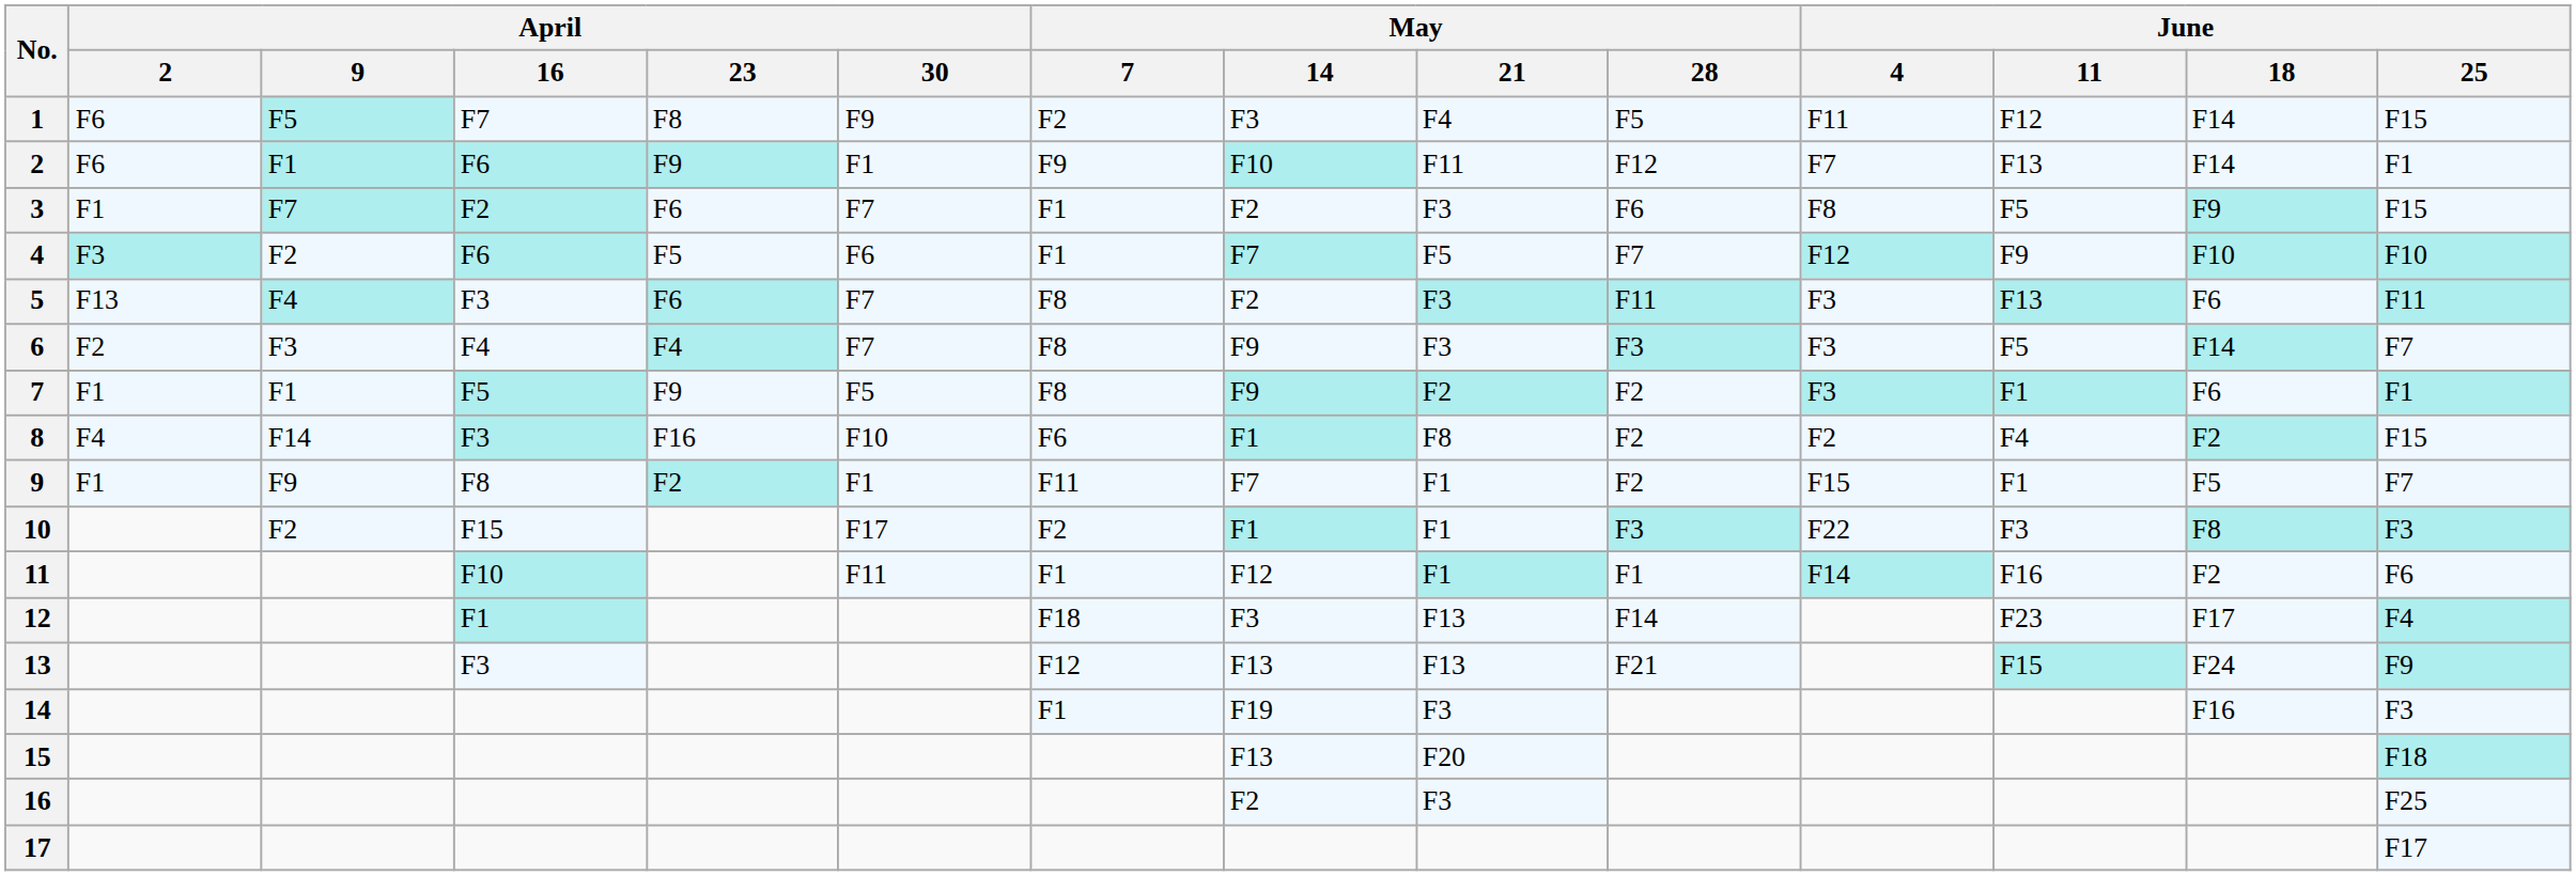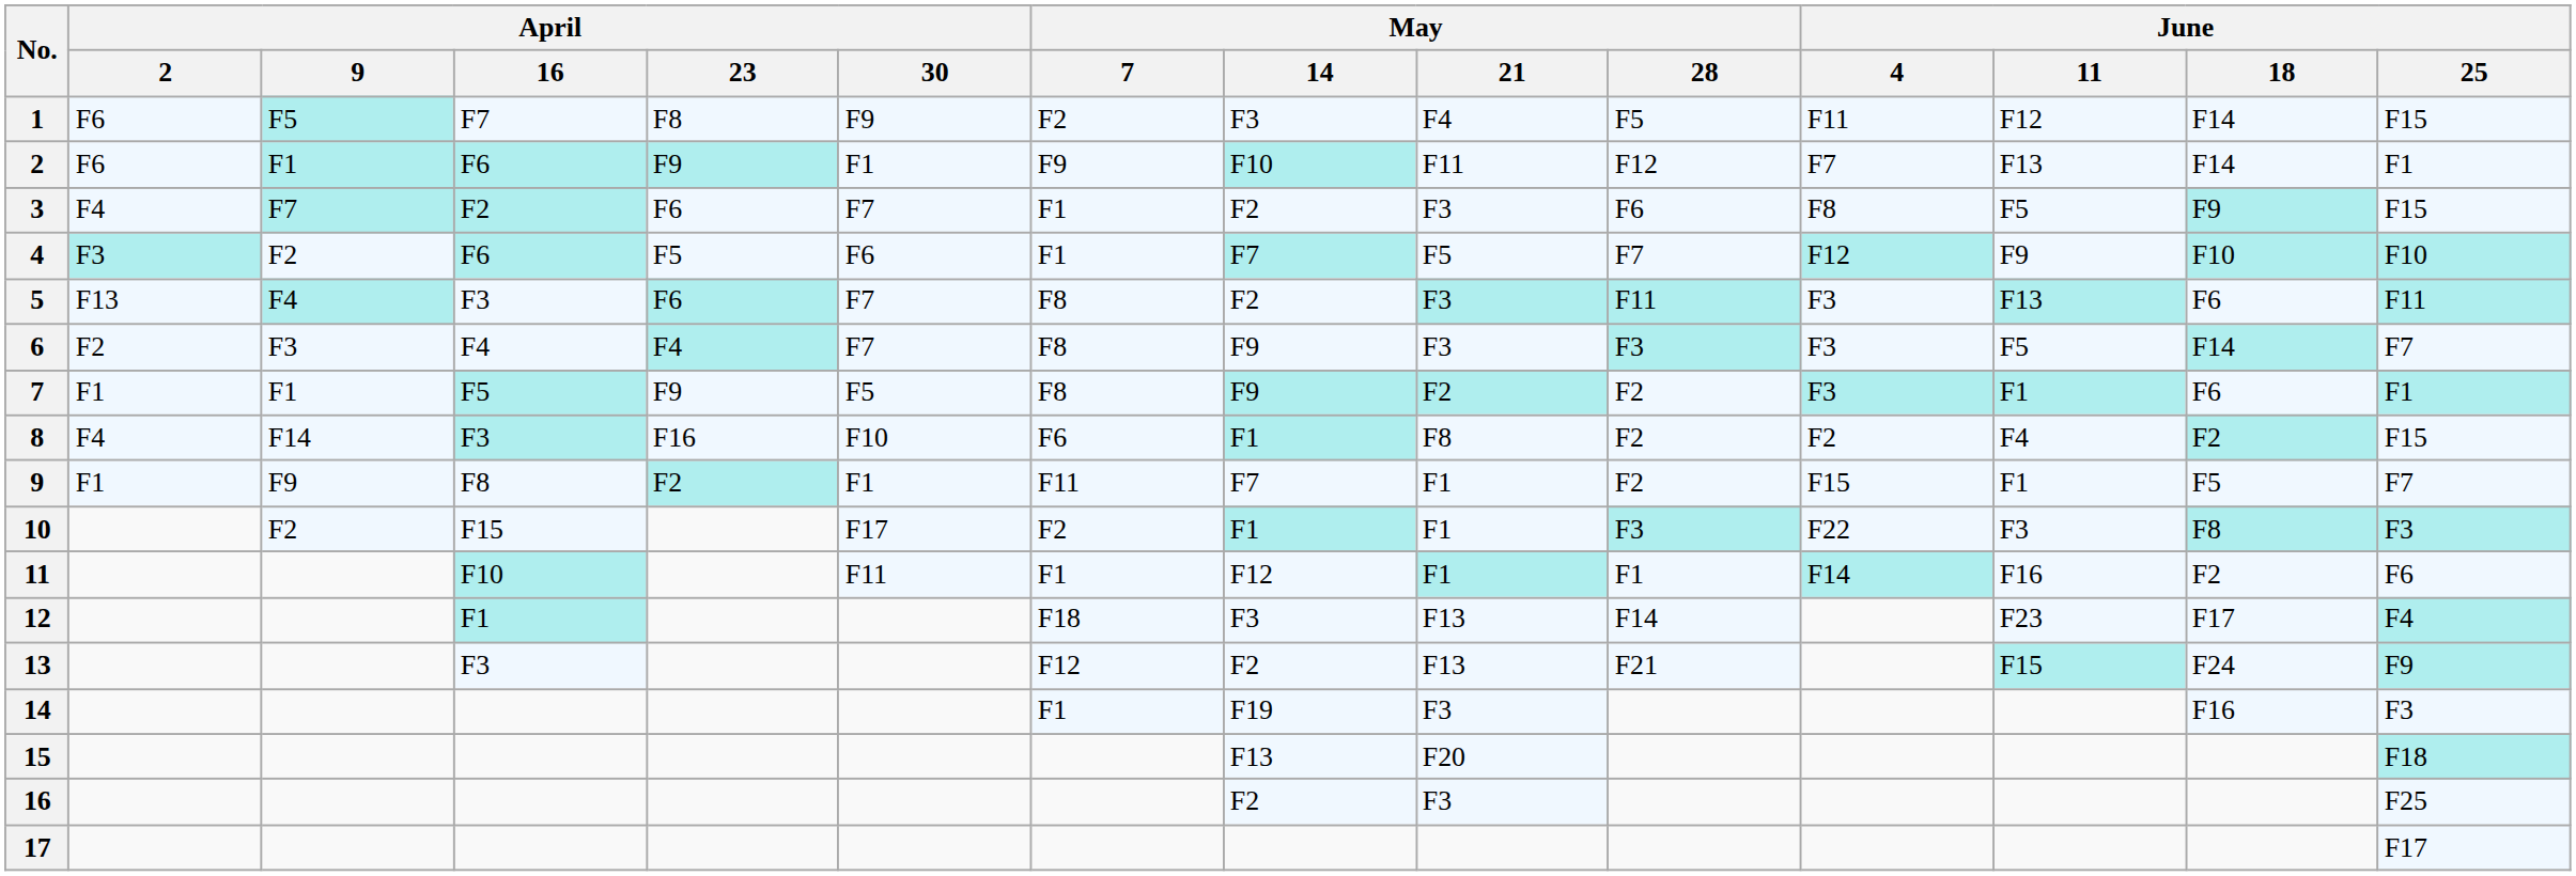 <table class="wikitable" style="font-size: 85%; width: 100%">
 <tr>
 <th rowspan=2 width=25>No.</th>
 <th colspan=5>April</th>
 <th colspan=4>May</th>
 <th colspan=4>June</th>
 </tr>
 <tr>
 <th>2</th>
 <th>9</th>
 <th>16</th>
 <th>23</th>
 <th>30</th>
 <th>7</th>
 <th>14</th>
 <th>21</th>
 <th>28</th>
 <th>4</th>
 <th>11</th>
 <th>18</th>
 <th>25</th>
 </tr>
 <tr>
 <th>1</th>
 <td style="background:#f0f8ff;"> F6</td>
 <td style="background:#afeeee;"> F5</td>
 <td style="background:#f0f8ff;"> F7</td>
 <td style="background:#f0f8ff;"> F8</td>
 <td style="background:#f0f8ff;"> F9</td>
 <td style="background:#f0f8ff;"> F2</td>
 <td style="background:#f0f8ff;"> F3</td>
 <td style="background:#f0f8ff;"> F4</td>
 <td style="background:#f0f8ff;"> F5</td>
 <td style="background:#f0f8ff;"> F11</td>
 <td style="background:#f0f8ff;"> F12</td>
 <td style="background:#f0f8ff;"> F14</td>
 <td style="background:#f0f8ff;"> F15</td>
 </tr>
 <tr>
 <th>2</th>
 <td style="background:#f0f8ff;"> F6</td>
 <td style="background:#afeeee;"> F1</td>
 <td style="background:#afeeee;"> F6</td>
 <td style="background:#afeeee;"> F9</td>
 <td style="background:#f0f8ff;"> F1</td>
 <td style="background:#f0f8ff;"> F9</td>
 <td style="background:#afeeee;"> F10</td>
 <td style="background:#f0f8ff;"> F11</td>
 <td style="background:#f0f8ff;"> F12</td>
 <td style="background:#f0f8ff;"> F7</td>
 <td style="background:#f0f8ff;"> F13</td>
 <td style="background:#f0f8ff;"> F14</td>
 <td style="background:#f0f8ff;"> F1</td>
 </tr>
 <tr>
 <th>3</th>
-<td style="background:#f0f8ff;"> F1</td>
+<td style="background:#f0f8ff;"> F4</td>
 <td style="background:#afeeee;"> F7</td>
 <td style="background:#afeeee;"> F2</td>
 <td style="background:#f0f8ff;"> F6</td>
 <td style="background:#f0f8ff;"> F7</td>
 <td style="background:#f0f8ff;"> F1</td>
 <td style="background:#f0f8ff;"> F2</td>
 <td style="background:#f0f8ff;"> F3</td>
 <td style="background:#f0f8ff;"> F6</td>
 <td style="background:#f0f8ff;"> F8</td>
 <td style="background:#f0f8ff;"> F5</td>
 <td style="background:#afeeee;"> F9</td>
 <td style="background:#f0f8ff;"> F15</td>
 </tr>
 <tr>
 <th>4</th>
 <td style="background:#afeeee;"> F3</td>
 <td style="background:#f0f8ff;"> F2</td>
 <td style="background:#afeeee;"> F6</td>
 <td style="background:#f0f8ff;"> F5</td>
 <td style="background:#f0f8ff;"> F6</td>
 <td style="background:#f0f8ff;"> F1</td>
 <td style="background:#afeeee;"> F7</td>
 <td style="background:#f0f8ff;"> F5</td>
 <td style="background:#f0f8ff;"> F7</td>
 <td style="background:#afeeee;"> F12</td>
 <td style="background:#f0f8ff;"> F9</td>
 <td style="background:#afeeee;"> F10</td>
 <td style="background:#afeeee;"> F10</td>
 </tr>
 <tr>
 <th>5</th>
 <td style="background:#f0f8ff;"> F13</td>
 <td style="background:#afeeee;"> F4</td>
 <td style="background:#f0f8ff;"> F3</td>
 <td style="background:#afeeee;"> F6</td>
 <td style="background:#f0f8ff;"> F7</td>
 <td style="background:#f0f8ff;"> F8</td>
 <td style="background:#f0f8ff;"> F2</td>
 <td style="background:#afeeee;"> F3</td>
 <td style="background:#afeeee;"> F11</td>
 <td style="background:#f0f8ff;"> F3</td>
 <td style="background:#afeeee;"> F13</td>
 <td style="background:#f0f8ff;"> F6</td>
 <td style="background:#afeeee;"> F11</td>
 </tr>
 <tr>
 <th>6</th>
 <td style="background:#f0f8ff;"> F2</td>
 <td style="background:#f0f8ff;"> F3</td>
 <td style="background:#f0f8ff;"> F4</td>
 <td style="background:#afeeee;"> F4</td>
 <td style="background:#f0f8ff;"> F7</td>
 <td style="background:#f0f8ff;"> F8</td>
 <td style="background:#f0f8ff;"> F9</td>
 <td style="background:#f0f8ff;"> F3</td>
 <td style="background:#afeeee;"> F3</td>
 <td style="background:#f0f8ff;"> F3</td>
 <td style="background:#f0f8ff;"> F5</td>
 <td style="background:#afeeee;"> F14</td>
 <td style="background:#f0f8ff;"> F7</td>
 </tr>
 <tr>
 <th>7</th>
 <td style="background:#f0f8ff;"> F1</td>
 <td style="background:#f0f8ff;"> F1</td>
 <td style="background:#afeeee;"> F5</td>
 <td style="background:#f0f8ff;"> F9</td>
 <td style="background:#f0f8ff;"> F5</td>
 <td style="background:#f0f8ff;"> F8</td>
 <td style="background:#afeeee;"> F9</td>
 <td style="background:#afeeee;"> F2</td>
 <td style="background:#f0f8ff;"> F2</td>
 <td style="background:#afeeee;"> F3</td>
 <td style="background:#afeeee;"> F1</td>
 <td style="background:#f0f8ff;"> F6</td>
 <td style="background:#afeeee;"> F1</td>
 </tr>
 <tr>
 <th>8</th>
 <td style="background:#f0f8ff;"> F4</td>
 <td style="background:#f0f8ff;"> F14</td>
 <td style="background:#afeeee;"> F3</td>
 <td style="background:#f0f8ff;"> F16</td>
 <td style="background:#f0f8ff;"> F10</td>
 <td style="background:#f0f8ff;"> F6</td>
 <td style="background:#afeeee;"> F1</td>
 <td style="background:#f0f8ff;"> F8</td>
 <td style="background:#f0f8ff;"> F2</td>
 <td style="background:#f0f8ff;"> F2</td>
 <td style="background:#f0f8ff;"> F4</td>
 <td style="background:#afeeee;"> F2</td>
 <td style="background:#f0f8ff;"> F15</td>
 </tr>
 <tr>
 <th>9</th>
 <td style="background:#f0f8ff;"> F1</td>
 <td style="background:#f0f8ff;"> F9</td>
 <td style="background:#f0f8ff;"> F8</td>
 <td style="background:#afeeee;"> F2</td>
 <td style="background:#f0f8ff;"> F1</td>
 <td style="background:#f0f8ff;"> F11</td>
 <td style="background:#f0f8ff;"> F7</td>
 <td style="background:#f0f8ff;"> F1</td>
 <td style="background:#f0f8ff;"> F2</td>
 <td style="background:#f0f8ff;"> F15</td>
 <td style="background:#f0f8ff;"> F1</td>
 <td style="background:#f0f8ff;"> F5</td>
 <td style="background:#f0f8ff;"> F7</td>
 </tr>
 <tr>
 <th>10</th>
 <td></td>
 <td style="background:#f0f8ff;"> F2</td>
 <td style="background:#f0f8ff;"> F15</td>
 <td></td>
 <td style="background:#f0f8ff;"> F17</td>
 <td style="background:#f0f8ff;"> F2</td>
 <td style="background:#afeeee;"> F1</td>
 <td style="background:#f0f8ff;"> F1</td>
 <td style="background:#afeeee;"> F3</td>
 <td style="background:#f0f8ff;"> F22</td>
 <td style="background:#f0f8ff;"> F3</td>
 <td style="background:#afeeee;"> F8</td>
 <td style="background:#afeeee;"> F3</td>
 </tr>
 <tr>
 <th>11</th>
 <td></td>
 <td></td>
 <td style="background:#afeeee;"> F10</td>
 <td></td>
 <td style="background:#f0f8ff;"> F11</td>
 <td style="background:#f0f8ff;"> F1</td>
 <td style="background:#f0f8ff;"> F12</td>
 <td style="background:#afeeee;"> F1</td>
 <td style="background:#f0f8ff;"> F1</td>
 <td style="background:#afeeee;"> F14</td>
 <td style="background:#f0f8ff;"> F16</td>
 <td style="background:#f0f8ff;"> F2</td>
 <td style="background:#f0f8ff;"> F6</td>
 </tr>
 <tr>
 <th>12</th>
 <td></td>
 <td></td>
 <td style="background:#afeeee;"> F1</td>
 <td></td>
 <td></td>
 <td style="background:#f0f8ff;"> F18</td>
 <td style="background:#f0f8ff;"> F3</td>
 <td style="background:#f0f8ff;"> F13</td>
 <td style="background:#f0f8ff;"> F14</td>
 <td></td>
 <td style="background:#f0f8ff;"> F23</td>
 <td style="background:#f0f8ff;"> F17</td>
 <td style="background:#afeeee;"> F4</td>
 </tr>
 <tr>
 <th>13</th>
 <td></td>
 <td></td>
 <td style="background:#f0f8ff;"> F3</td>
 <td></td>
 <td></td>
 <td style="background:#f0f8ff;"> F12</td>
-<td style="background:#f0f8ff;"> F13</td>
+<td style="background:#f0f8ff;"> F2</td>
 <td style="background:#f0f8ff;"> F13</td>
 <td style="background:#f0f8ff;"> F21</td>
 <td></td>
 <td style="background:#afeeee;"> F15</td>
 <td style="background:#f0f8ff;"> F24</td>
 <td style="background:#afeeee;"> F9</td>
 </tr>
 <tr>
 <th>14</th>
 <td></td>
 <td></td>
 <td></td>
 <td></td>
 <td></td>
 <td style="background:#f0f8ff;"> F1</td>
 <td style="background:#f0f8ff;"> F19</td>
 <td style="background:#f0f8ff;"> F3</td>
 <td></td>
 <td></td>
 <td></td>
 <td style="background:#f0f8ff;"> F16</td>
 <td style="background:#f0f8ff;"> F3</td>
 </tr>
 <tr>
 <th>15</th>
 <td></td>
 <td></td>
 <td></td>
 <td></td>
 <td></td>
 <td></td>
 <td style="background:#f0f8ff;"> F13</td>
 <td style="background:#f0f8ff;"> F20</td>
 <td></td>
 <td></td>
 <td></td>
 <td></td>
 <td style="background:#afeeee;"> F18</td>
 </tr>
 <tr>
 <th>16</th>
 <td></td>
 <td></td>
 <td></td>
 <td></td>
 <td></td>
 <td></td>
 <td style="background:#f0f8ff;"> F2</td>
 <td style="background:#f0f8ff;"> F3</td>
 <td></td>
 <td></td>
 <td></td>
 <td></td>
 <td style="background:#f0f8ff;"> F25</td>
 </tr>
 <tr>
 <th>17</th>
 <td></td>
 <td></td>
 <td></td>
 <td></td>
 <td></td>
 <td></td>
 <td></td>
 <td></td>
 <td></td>
 <td></td>
 <td></td>
 <td></td>
 <td style="background:#f0f8ff;"> F17</td>
 </tr>
 </table>
